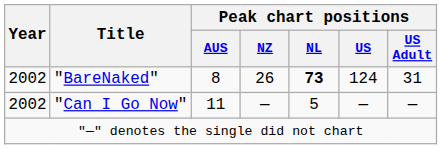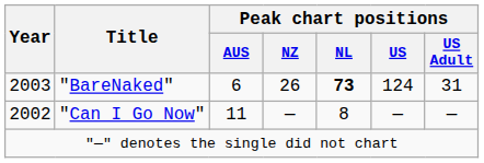 <table class="wikitable" style="text-align:center;">
 <tr>
 <th scope="col" rowspan="2">Year</th>
 <th scope="col" rowspan="2">Title</th>
 <th scope="col" colspan="7">Peak chart positions</th>
 </tr>
 <tr style="font-size:smaller;">
 <th scope="col" width="35"><a href='#'>AUS</a><br></th>
 <th scope="col" width="35"><a href='#'>NZ</a><br></th>
 <th scope="col" width="35"><a href='#'>NL</a></th>
 <th scope="col" width="35"><a href='#'>US</a></th>
 <th scope="col" width="35"><a href='#'>US Adult</a></th>
 </tr>
 <tr>
-<td>2002</td>
+<td>2003</td>
 <td align="left">"<a href='#'>BareNaked</a>"</td>
-<td>8</td>
+<td>6</td>
 <td>26</td>
 <td><strong>73</strong></td>
 <td>124</td>
 <td>31</td>
 </tr>
 <tr>
 <td>2002</td>
 <td align="left">"<a href='#'>Can I Go Now</a>"</td>
 <td>11</td>
 <td>—</td>
-<td>5</td>
+<td>8</td>
 <td>—</td>
 <td>—</td>
 </tr>
 <tr>
 <td align="center" colspan="7"><small>"—" denotes the single did not chart</small></td>
 </tr>
 </table>
